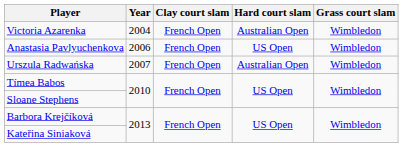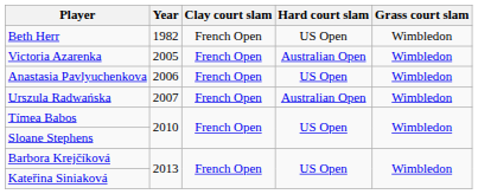 <table class="wikitable sortable" style="text-align:center;">
 <tr>
 <th>Player</th>
 <th>Year</th>
 <th>Clay court slam</th>
 <th>Hard court slam</th>
 <th>Grass court slam</th>
 </tr>
 <tr>
+<td align="left"> <a href='#'>Beth Herr</a></td>
+<td>1982</td>
+<td>French Open</td>
+<td>US Open</td>
+<td>Wimbledon</td>
+</tr>
+<tr>
 <td align="left"> <a href='#'>Victoria Azarenka</a></td>
-<td>2004</td>
+<td>2005</td>
 <td><a href='#'>French Open</a></td>
 <td><a href='#'>Australian Open</a></td>
 <td><a href='#'>Wimbledon</a></td>
 </tr>
 <tr>
 <td align="left"> <a href='#'>Anastasia Pavlyuchenkova</a></td>
 <td>2006</td>
 <td><a href='#'>French Open</a></td>
 <td><a href='#'>US Open</a></td>
 <td><a href='#'>Wimbledon</a></td>
 </tr>
 <tr>
 <td align="left"> <a href='#'>Urszula Radwańska</a></td>
 <td>2007</td>
 <td><a href='#'>French Open</a></td>
 <td><a href='#'>Australian Open</a></td>
 <td><a href='#'>Wimbledon</a></td>
 </tr>
 <tr>
 <td align="left"> <a href='#'>Tímea Babos</a></td>
 <td rowspan="2">2010</td>
 <td rowspan="2"><a href='#'>French Open</a></td>
 <td rowspan="2"><a href='#'>US Open</a></td>
 <td rowspan="2"><a href='#'>Wimbledon</a></td>
 </tr>
 <tr>
 <td align="left"> <a href='#'>Sloane Stephens</a></td>
 </tr>
 <tr>
 <td align="left"> <a href='#'>Barbora Krejčíková</a></td>
 <td rowspan="2">2013</td>
 <td rowspan="2"><a href='#'>French Open</a></td>
 <td rowspan="2"><a href='#'>US Open</a></td>
 <td rowspan="2"><a href='#'>Wimbledon</a></td>
 </tr>
 <tr>
 <td align="left"> <a href='#'>Kateřina Siniaková</a></td>
 </tr>
 </table>
